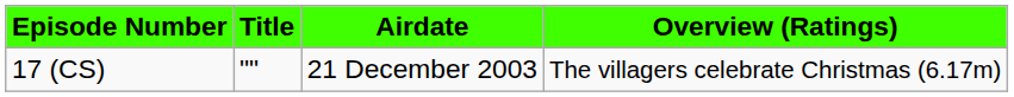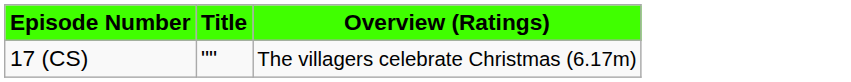 <table class="wikitable">
 <tr>
 <th style="background-color:#40FF00;">Episode Number</th>
 <th style="background-color:#40FF00;">Title</th>
-<th style="background-color:#40FF00;">Airdate</th>
 <th style="background-color:#40FF00">Overview (Ratings)</th>
 </tr>
 <tr>
 <td>17 (CS)</td>
 <td>""</td>
-<td>21 December 2003</td>
 <td style="font-size: 90%;">The villagers celebrate Christmas (6.17m)</td>
 </tr>
 </table>
